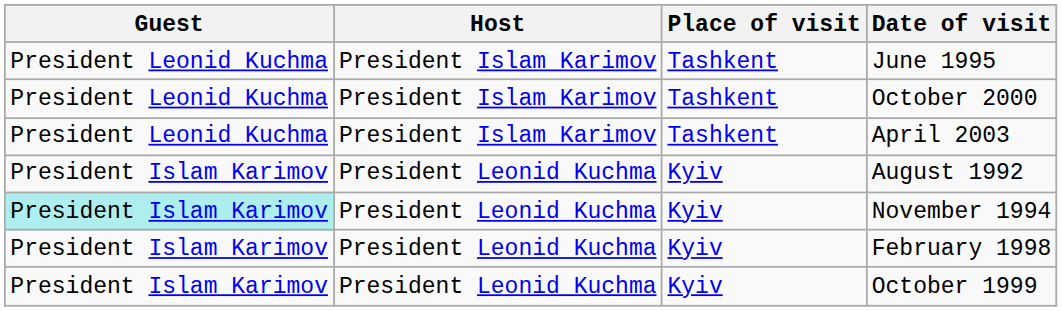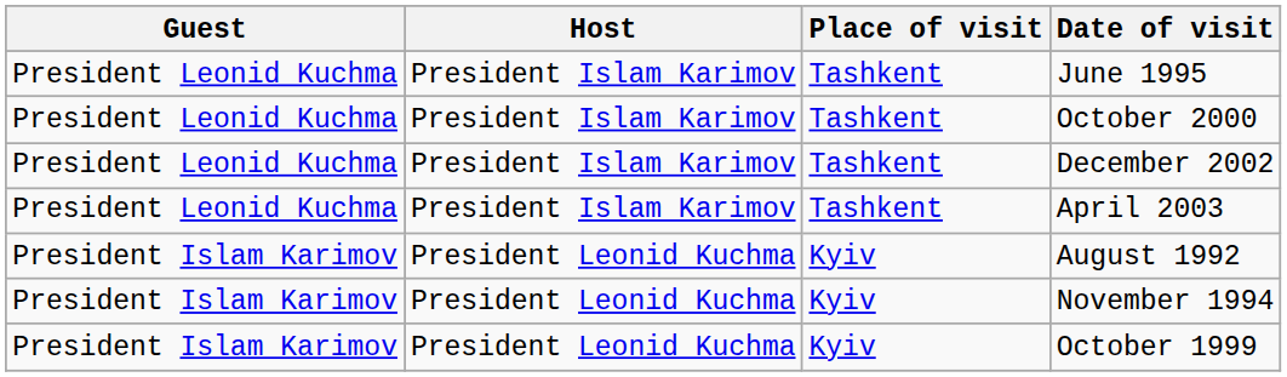 <table class="wikitable" border="1">
 <tr>
 <th>Guest</th>
 <th>Host</th>
 <th>Place of visit</th>
 <th>Date of visit</th>
 </tr>
 <tr>
 <td> President <a href='#'>Leonid Kuchma</a></td>
 <td> President <a href='#'>Islam Karimov</a></td>
 <td><a href='#'>Tashkent</a></td>
 <td>June 1995</td>
 </tr>
 <tr>
 <td> President <a href='#'>Leonid Kuchma</a></td>
 <td> President <a href='#'>Islam Karimov</a></td>
 <td><a href='#'>Tashkent</a></td>
 <td>October 2000</td>
 </tr>
 <tr>
 <td> President <a href='#'>Leonid Kuchma</a></td>
 <td> President <a href='#'>Islam Karimov</a></td>
 <td><a href='#'>Tashkent</a></td>
+<td>December 2002</td>
+</tr>
+<tr>
+<td> President <a href='#'>Leonid Kuchma</a></td>
+<td> President <a href='#'>Islam Karimov</a></td>
+<td><a href='#'>Tashkent</a></td>
 <td>April 2003</td>
 </tr>
 <tr>
 <td> President <a href='#'>Islam Karimov</a></td>
 <td> President <a href='#'>Leonid Kuchma</a></td>
 <td><a href='#'>Kyiv</a></td>
 <td>August 1992</td>
 </tr>
 <tr>
-<td style="background: paleturquoise;"> President <a href='#'>Islam Karimov</a></td>
+<td> President <a href='#'>Islam Karimov</a></td>
 <td> President <a href='#'>Leonid Kuchma</a></td>
 <td><a href='#'>Kyiv</a></td>
 <td>November 1994</td>
 </tr>
 <tr>
 <td> President <a href='#'>Islam Karimov</a></td>
 <td> President <a href='#'>Leonid Kuchma</a></td>
 <td><a href='#'>Kyiv</a></td>
-<td>February 1998</td>
-</tr>
-<tr>
-<td> President <a href='#'>Islam Karimov</a></td>
-<td> President <a href='#'>Leonid Kuchma</a></td>
-<td><a href='#'>Kyiv</a></td>
 <td>October 1999</td>
 </tr>
 </table>
